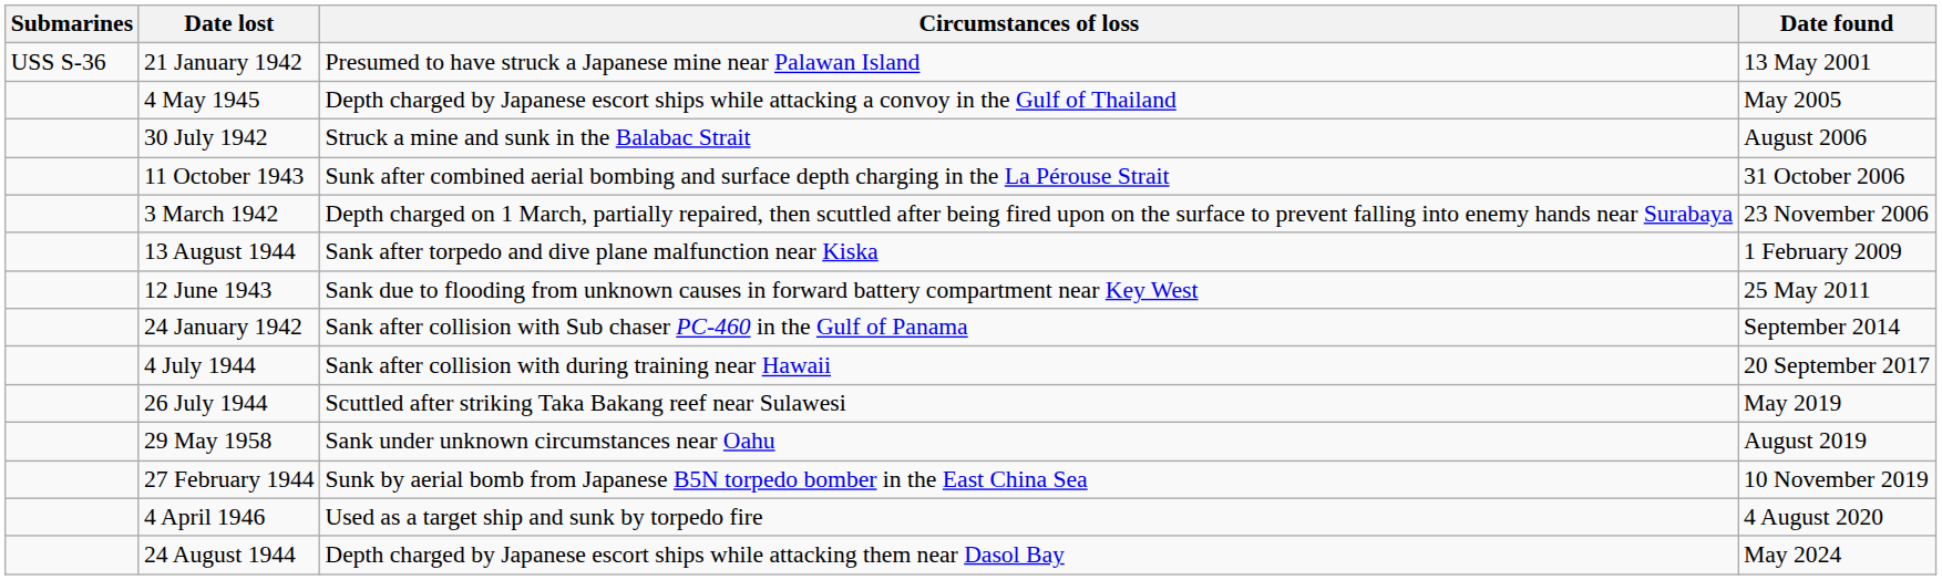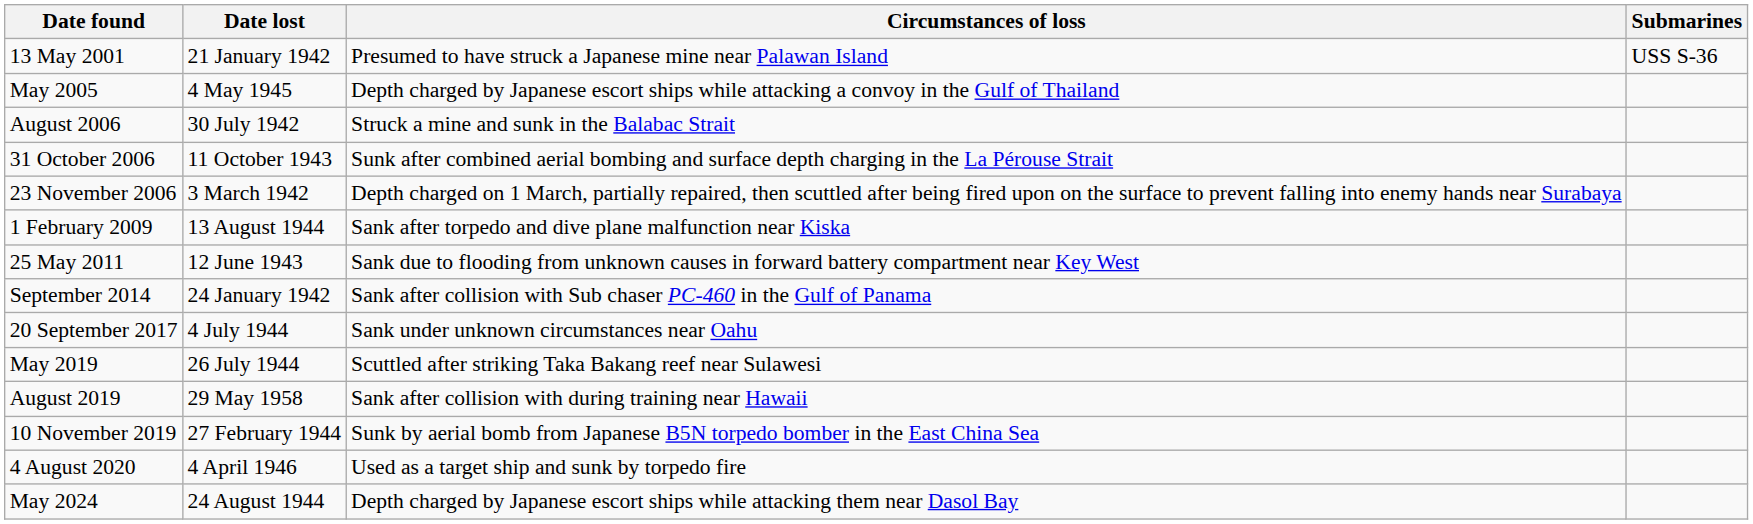 <table class="wikitable sortable">
 <tr>
-<th>Submarines</th>
+<th>Date found</th>
 <th>Date lost</th>
 <th>Circumstances of loss</th>
-<th>Date found</th>
+<th>Submarines</th>
 </tr>
 <tr>
-<td>USS S-36</td>
+<td>13 May 2001</td>
 <td>21 January 1942</td>
 <td>Presumed to have struck a Japanese mine near <a href='#'>Palawan Island</a></td>
-<td>13 May 2001</td>
+<td>USS S-36</td>
 </tr>
 <tr>
-<td></td>
+<td>May 2005</td>
 <td>4 May 1945</td>
 <td>Depth charged by Japanese escort ships while attacking a convoy in the <a href='#'>Gulf of Thailand</a></td>
-<td>May 2005</td>
+<td></td>
 </tr>
 <tr>
-<td></td>
+<td>August 2006</td>
 <td>30 July 1942</td>
 <td>Struck a mine and sunk in the <a href='#'>Balabac Strait</a></td>
-<td>August 2006</td>
+<td></td>
 </tr>
 <tr>
-<td></td>
+<td>31 October 2006</td>
 <td>11 October 1943</td>
 <td>Sunk after combined aerial bombing and surface depth charging in the <a href='#'>La Pérouse Strait</a></td>
-<td>31 October 2006</td>
+<td></td>
 </tr>
 <tr>
-<td></td>
+<td>23 November 2006</td>
 <td>3 March 1942</td>
 <td>Depth charged on 1 March, partially repaired, then scuttled after being fired upon on the surface to prevent falling into enemy hands near <a href='#'>Surabaya</a></td>
-<td>23 November 2006</td>
+<td></td>
 </tr>
 <tr>
-<td></td>
+<td>1 February 2009</td>
 <td>13 August 1944</td>
 <td>Sank after torpedo and dive plane malfunction near <a href='#'>Kiska</a></td>
-<td>1 February 2009</td>
+<td></td>
 </tr>
 <tr>
-<td></td>
+<td>25 May 2011</td>
 <td>12 June 1943</td>
 <td>Sank due to flooding from unknown causes in forward battery compartment near <a href='#'>Key West</a></td>
-<td>25 May 2011</td>
+<td></td>
 </tr>
 <tr>
-<td></td>
+<td>September 2014</td>
 <td>24 January 1942</td>
 <td>Sank after collision with Sub chaser <a href='#'><em>PC-460</em></a> in the <a href='#'>Gulf of Panama</a></td>
-<td>September 2014</td>
+<td></td>
 </tr>
 <tr>
+<td>20 September 2017</td>
+<td>4 July 1944</td>
+<td>Sank under unknown circumstances near <a href='#'>Oahu</a></td>
 <td></td>
-<td>4 July 1944</td>
-<td>Sank after collision with  during training near <a href='#'>Hawaii</a></td>
-<td>20 September 2017</td>
 </tr>
 <tr>
-<td></td>
+<td>May 2019</td>
 <td>26 July 1944</td>
 <td>Scuttled after striking Taka Bakang reef near Sulawesi</td>
-<td>May 2019</td>
+<td></td>
 </tr>
 <tr>
+<td>August 2019</td>
+<td>29 May 1958</td>
+<td>Sank after collision with  during training near <a href='#'>Hawaii</a></td>
 <td></td>
-<td>29 May 1958</td>
-<td>Sank under unknown circumstances near <a href='#'>Oahu</a></td>
-<td>August 2019</td>
 </tr>
 <tr>
-<td></td>
+<td>10 November 2019</td>
 <td>27 February 1944</td>
 <td>Sunk by aerial bomb from Japanese <a href='#'>B5N torpedo bomber</a> in the <a href='#'>East China Sea</a></td>
-<td>10 November 2019</td>
+<td></td>
 </tr>
 <tr>
-<td></td>
+<td>4 August 2020</td>
 <td>4 April 1946</td>
 <td>Used as a target ship and sunk by torpedo fire</td>
-<td>4 August 2020</td>
+<td></td>
 </tr>
 <tr>
-<td></td>
+<td>May 2024</td>
 <td>24 August 1944</td>
 <td>Depth charged by Japanese escort ships while attacking them near <a href='#'>Dasol Bay</a></td>
-<td>May 2024</td>
+<td></td>
 </tr>
 </table>
